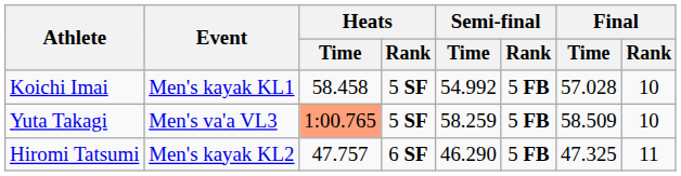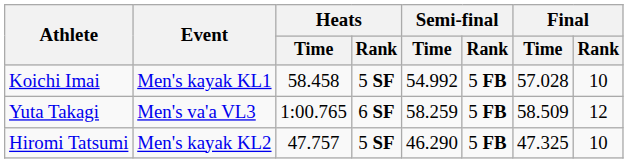 <table class="wikitable" style="font-size:90%">
 <tr>
 <th rowspan=2>Athlete</th>
 <th rowspan=2>Event</th>
 <th colspan=2>Heats</th>
 <th colspan=2>Semi-final</th>
 <th colspan=2>Final</th>
 </tr>
 <tr style="font-size:95%">
 <th>Time</th>
 <th>Rank</th>
 <th>Time</th>
 <th>Rank</th>
 <th>Time</th>
 <th>Rank</th>
 </tr>
 <tr align=center>
 <td align=left><a href='#'>Koichi Imai</a></td>
 <td align=left><a href='#'>Men's kayak KL1</a></td>
 <td>58.458</td>
 <td>5 <strong>SF</strong></td>
 <td>54.992</td>
 <td>5 <strong>FB</strong></td>
 <td>57.028</td>
 <td>10</td>
 </tr>
 <tr align=center>
 <td align=left><a href='#'>Yuta Takagi</a></td>
 <td align=left><a href='#'>Men's va'a VL3</a></td>
-<td style="background: lightsalmon;">1:00.765</td>
-<td>5 <strong>SF</strong></td>
+<td>1:00.765</td>
+<td>6 <strong>SF</strong></td>
 <td>58.259</td>
 <td>5 <strong>FB</strong></td>
 <td>58.509</td>
-<td>10</td>
+<td>12</td>
 </tr>
 <tr align=center>
 <td align=left><a href='#'>Hiromi Tatsumi</a></td>
 <td align=left><a href='#'>Men's kayak KL2</a></td>
 <td>47.757</td>
-<td>6 <strong>SF</strong></td>
+<td>5 <strong>SF</strong></td>
 <td>46.290</td>
 <td>5 <strong>FB</strong></td>
 <td>47.325</td>
-<td>11</td>
+<td>10</td>
 </tr>
 </table>
